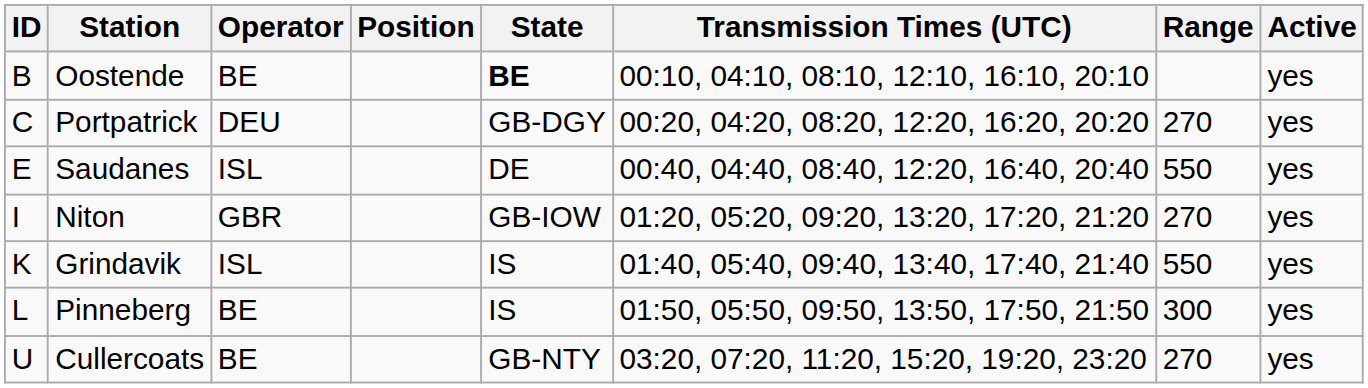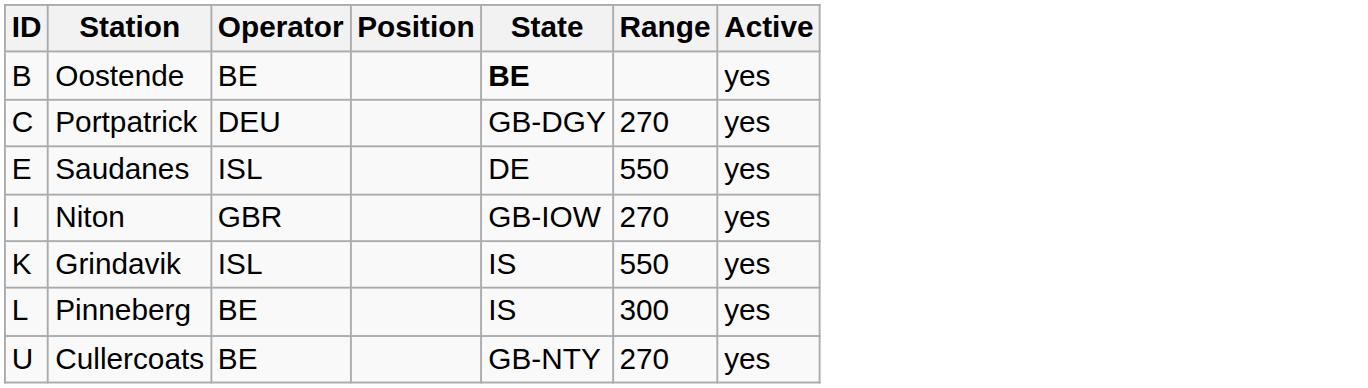 <table class="wikitable sortable">
 <tr class="hintergrundfarbe5">
 <th>ID</th>
 <th>Station</th>
 <th>Operator</th>
 <th>Position</th>
 <th>State</th>
-<th class="unsortable">Transmission Times (UTC)</th>
 <th>Range</th>
 <th>Active</th>
 </tr>
 <tr>
 <td>B</td>
 <td>Oostende</td>
 <td>BE</td>
 <td></td>
 <td><strong>BE</strong></td>
-<td>00:10, 04:10, 08:10, 12:10, 16:10, 20:10</td>
 <td></td>
 <td>yes</td>
 </tr>
 <tr>
 <td>C</td>
 <td>Portpatrick</td>
 <td>DEU</td>
 <td></td>
 <td>GB-DGY</td>
-<td>00:20, 04:20, 08:20, 12:20, 16:20, 20:20</td>
 <td>270</td>
 <td>yes</td>
 </tr>
 <tr>
 <td>E</td>
 <td>Saudanes</td>
 <td>ISL</td>
 <td></td>
 <td>DE</td>
-<td>00:40, 04:40, 08:40, 12:20, 16:40, 20:40</td>
 <td>550</td>
 <td>yes</td>
 </tr>
 <tr>
 <td>I</td>
 <td>Niton</td>
 <td>GBR</td>
 <td></td>
 <td>GB-IOW</td>
-<td>01:20, 05:20, 09:20, 13:20, 17:20, 21:20</td>
 <td>270</td>
 <td>yes</td>
 </tr>
 <tr>
 <td>K</td>
 <td>Grindavik</td>
 <td>ISL</td>
 <td></td>
 <td>IS</td>
-<td>01:40, 05:40, 09:40, 13:40, 17:40, 21:40</td>
 <td>550</td>
 <td>yes</td>
 </tr>
 <tr>
 <td>L</td>
 <td>Pinneberg</td>
 <td>BE</td>
 <td></td>
 <td>IS</td>
-<td>01:50, 05:50, 09:50, 13:50, 17:50, 21:50</td>
 <td>300</td>
 <td>yes</td>
 </tr>
 <tr>
 <td>U</td>
 <td>Cullercoats</td>
 <td>BE</td>
 <td></td>
 <td>GB-NTY</td>
-<td>03:20, 07:20, 11:20, 15:20, 19:20, 23:20</td>
 <td>270</td>
 <td>yes</td>
 </tr>
 </table>
